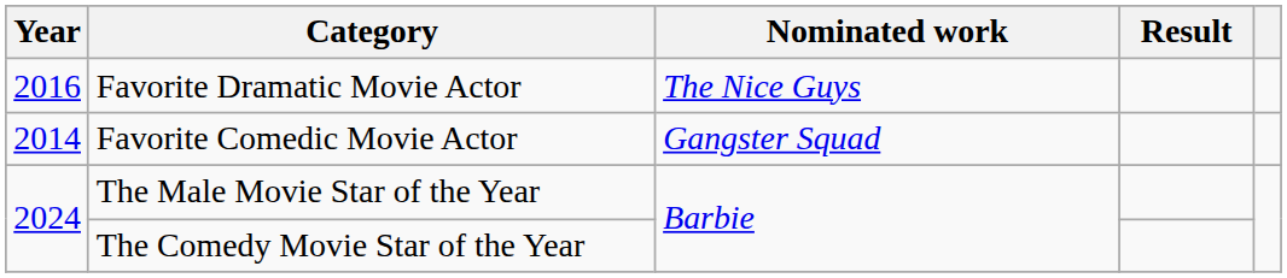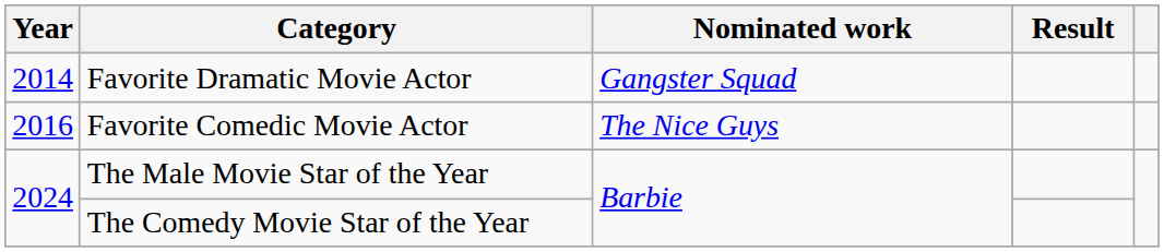 <table class=wikitable>
 <tr>
 <th scope="col" style="width:1em;">Year</th>
 <th scope="col" style="width:39em;">Category</th>
 <th scope="col" style="width:29em;">Nominated work</th>
 <th scope="col" style="width:5em;">Result</th>
 <th scope="col" style="width:1em;"></th>
 </tr>
 <tr>
-<td><a href='#'>2016</a></td>
+<td><a href='#'>2014</a></td>
 <td>Favorite Dramatic Movie Actor</td>
-<td><em><a href='#'>The Nice Guys</a></em></td>
+<td><em><a href='#'>Gangster Squad</a></em></td>
 <td></td>
 <td></td>
 </tr>
 <tr>
-<td><a href='#'>2014</a></td>
+<td><a href='#'>2016</a></td>
 <td>Favorite Comedic Movie Actor</td>
-<td><em><a href='#'>Gangster Squad</a></em></td>
+<td><em><a href='#'>The Nice Guys</a></em></td>
 <td></td>
 <td></td>
 </tr>
 <tr>
 <td rowspan="2"><a href='#'>2024</a></td>
 <td>The Male Movie Star of the Year</td>
 <td rowspan="2"><em><a href='#'>Barbie</a></em></td>
 <td></td>
 <td rowspan="2"></td>
 </tr>
 <tr>
 <td>The Comedy Movie Star of the Year</td>
 <td></td>
 </tr>
 </table>
